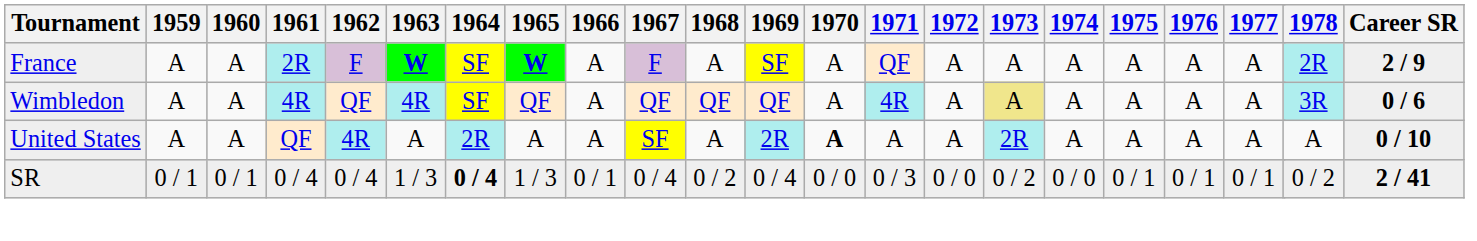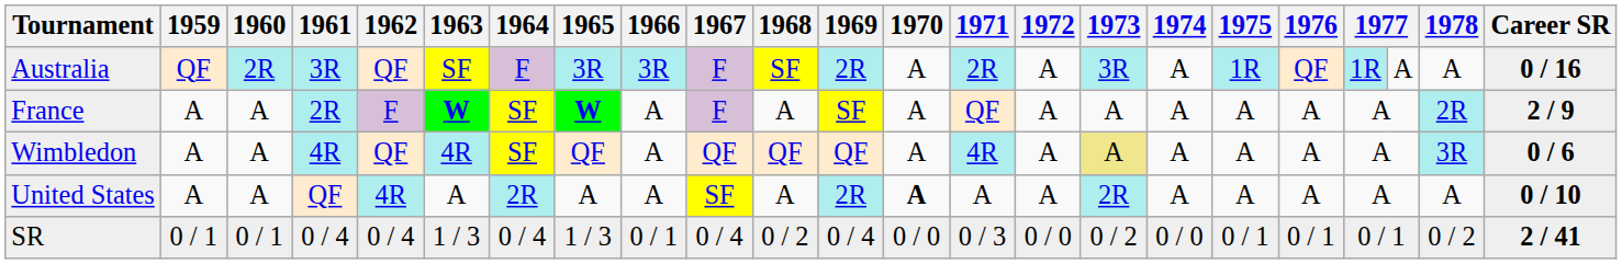 <table class="wikitable">
 <tr>
 <th>Tournament</th>
 <th>1959</th>
 <th>1960</th>
 <th>1961</th>
 <th>1962</th>
 <th>1963</th>
 <th>1964</th>
 <th>1965</th>
 <th>1966</th>
 <th>1967</th>
 <th>1968</th>
 <th>1969</th>
 <th>1970</th>
 <th><a href='#'>1971</a></th>
 <th><a href='#'>1972</a></th>
 <th><a href='#'>1973</a></th>
 <th><a href='#'>1974</a></th>
 <th><a href='#'>1975</a></th>
 <th><a href='#'>1976</a></th>
 <th colspan="2"><a href='#'>1977</a></th>
 <th><a href='#'>1978</a></th>
 <th>Career SR</th>
+</tr>
+<tr>
+<td style="background:#EFEFEF;"><a href='#'>Australia</a></td>
+<td align="center" style="background:#ffebcd;"><a href='#'>QF</a></td>
+<td align="center" style="background:#afeeee;"><a href='#'>2R</a></td>
+<td align="center" style="background:#afeeee;"><a href='#'>3R</a></td>
+<td align="center" style="background:#ffebcd;"><a href='#'>QF</a></td>
+<td align="center" style="background:yellow;"><a href='#'>SF</a></td>
+<td align="center" style="background:#D8BFD8;"><a href='#'>F</a></td>
+<td align="center" style="background:#afeeee;"><a href='#'>3R</a></td>
+<td align="center" style="background:#afeeee;"><a href='#'>3R</a></td>
+<td align="center" style="background:#D8BFD8;"><a href='#'>F</a></td>
+<td align="center" style="background:yellow;"><a href='#'>SF</a></td>
+<td align="center" style="background:#afeeee;"><a href='#'>2R</a></td>
+<td align="center">A</td>
+<td align="center" style="background:#afeeee;"><a href='#'>2R</a></td>
+<td align="center">A</td>
+<td align="center" style="background:#afeeee;"><a href='#'>3R</a></td>
+<td align="center">A</td>
+<td align="center" style="background:#afeeee;"><a href='#'>1R</a></td>
+<td align="center" style="background:#ffebcd;"><a href='#'>QF</a></td>
+<td align="center" style="background:#afeeee;"><a href='#'>1R</a></td>
+<td align="center">A</td>
+<td align="center">A</td>
+<td align="center" style="background:#EFEFEF;"><strong>0 / 16</strong></td>
 </tr>
 <tr>
 <td style="background:#EFEFEF;"><a href='#'>France</a></td>
 <td align="center">A</td>
 <td align="center">A</td>
 <td align="center" style="background:#afeeee;"><a href='#'>2R</a></td>
 <td align="center" style="background:#D8BFD8;"><a href='#'>F</a></td>
 <td align="center" style="background:#00ff00;"><strong><a href='#'>W</a></strong></td>
 <td align="center" style="background:yellow;"><a href='#'>SF</a></td>
 <td align="center" style="background:#00ff00;"><strong><a href='#'>W</a></strong></td>
 <td align="center">A</td>
 <td align="center" style="background:#D8BFD8;"><a href='#'>F</a></td>
 <td align="center">A</td>
 <td align="center" style="background:yellow;"><a href='#'>SF</a></td>
 <td align="center">A</td>
 <td align="center" style="background:#ffebcd;"><a href='#'>QF</a></td>
 <td align="center">A</td>
 <td align="center">A</td>
 <td align="center">A</td>
 <td align="center">A</td>
 <td align="center">A</td>
 <td colspan="2" align="center">A</td>
 <td align="center" style="background:#afeeee;"><a href='#'>2R</a></td>
 <td align="center" style="background:#EFEFEF;"><strong>2 / 9</strong></td>
 </tr>
 <tr>
 <td style="background:#EFEFEF;"><a href='#'>Wimbledon</a></td>
 <td align="center">A</td>
 <td align="center">A</td>
 <td align="center" style="background:#afeeee;"><a href='#'>4R</a></td>
 <td align="center" style="background:#ffebcd;"><a href='#'>QF</a></td>
 <td align="center" style="background:#afeeee;"><a href='#'>4R</a></td>
 <td align="center" style="background:yellow;"><a href='#'>SF</a></td>
 <td align="center" style="background:#ffebcd;"><a href='#'>QF</a></td>
 <td align="center">A</td>
 <td align="center" style="background:#ffebcd;"><a href='#'>QF</a></td>
 <td align="center" style="background:#ffebcd;"><a href='#'>QF</a></td>
 <td align="center" style="background:#ffebcd;"><a href='#'>QF</a></td>
 <td align="center">A</td>
 <td align="center" style="background:#afeeee;"><a href='#'>4R</a></td>
 <td align="center">A</td>
 <td align="center" style="background: khaki;">A</td>
 <td align="center">A</td>
 <td align="center">A</td>
 <td align="center">A</td>
 <td colspan="2" align="center">A</td>
 <td align="center" style="background:#afeeee;"><a href='#'>3R</a></td>
 <td align="center" style="background:#EFEFEF;"><strong>0 / 6</strong></td>
 </tr>
 <tr>
 <td style="background:#EFEFEF;"><a href='#'>United States</a></td>
 <td align="center">A</td>
 <td align="center">A</td>
 <td align="center" style="background:#ffebcd;"><a href='#'>QF</a></td>
 <td align="center" style="background:#afeeee;"><a href='#'>4R</a></td>
 <td align="center">A</td>
 <td align="center" style="background:#afeeee;"><a href='#'>2R</a></td>
 <td align="center">A</td>
 <td align="center">A</td>
 <td align="center" style="background:yellow;"><a href='#'>SF</a></td>
 <td align="center">A</td>
 <td align="center" style="background:#afeeee;"><a href='#'>2R</a></td>
 <td align="center"><strong>A</strong></td>
 <td align="center">A</td>
 <td align="center">A</td>
 <td align="center" style="background:#afeeee;"><a href='#'>2R</a></td>
 <td align="center">A</td>
 <td align="center">A</td>
 <td align="center">A</td>
 <td colspan="2" align="center">A</td>
 <td align="center">A</td>
 <td align="center" style="background:#EFEFEF;"><strong>0 / 10</strong></td>
 </tr>
 <tr>
 <td style="background:#EFEFEF;">SR</td>
 <td align="center" style="background:#EFEFEF;">0 / 1</td>
 <td align="center" style="background:#EFEFEF;">0 / 1</td>
 <td align="center" style="background:#EFEFEF;">0 / 4</td>
 <td align="center" style="background:#EFEFEF;">0 / 4</td>
 <td align="center" style="background:#EFEFEF;">1 / 3</td>
-<td align="center" style="background:#EFEFEF;"><strong>0 / 4</strong></td>
+<td align="center" style="background:#EFEFEF;">0 / 4</td>
 <td align="center" style="background:#EFEFEF;">1 / 3</td>
 <td align="center" style="background:#EFEFEF;">0 / 1</td>
 <td align="center" style="background:#EFEFEF;">0 / 4</td>
 <td align="center" style="background:#EFEFEF;">0 / 2</td>
 <td align="center" style="background:#EFEFEF;">0 / 4</td>
 <td align="center" style="background:#EFEFEF;">0 / 0</td>
 <td align="center" style="background:#EFEFEF;">0 / 3</td>
 <td align="center" style="background:#EFEFEF;">0 / 0</td>
 <td align="center" style="background:#EFEFEF;">0 / 2</td>
 <td align="center" style="background:#EFEFEF;">0 / 0</td>
 <td align="center" style="background:#EFEFEF;">0 / 1</td>
 <td align="center" style="background:#EFEFEF;">0 / 1</td>
 <td colspan="2" align="center" style="background:#EFEFEF;">0 / 1</td>
 <td align="center" style="background:#EFEFEF;">0 / 2</td>
 <td align="center" style="background:#EFEFEF;"><strong>2 / 41</strong></td>
 </tr>
 </table>
